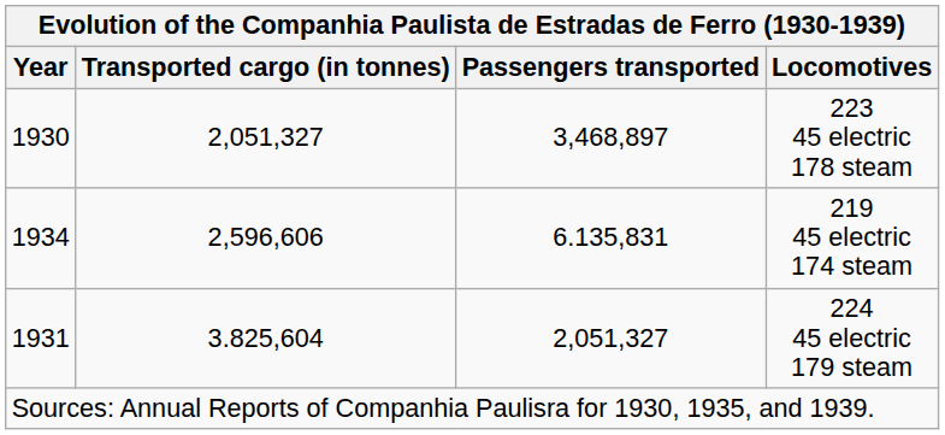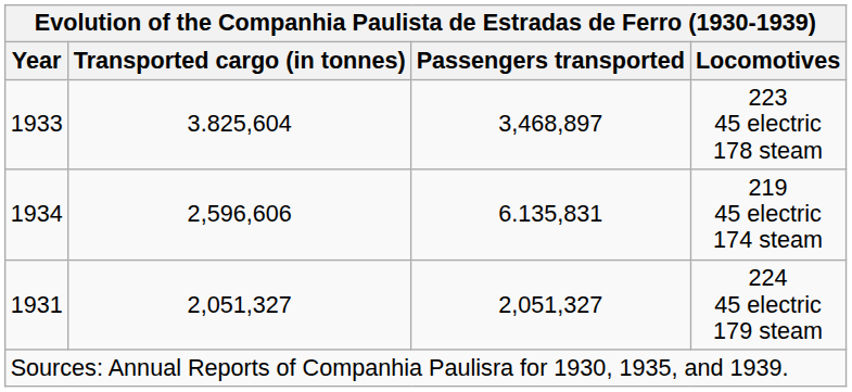 <table class="wikitable">
 <tr>
 <th colspan="4">Evolution of the Companhia Paulista de Estradas de Ferro (1930-1939)</th>
 </tr>
 <tr>
 <th align="center">Year</th>
 <th align="center">Transported cargo (in tonnes)</th>
 <th align="center">Passengers transported</th>
 <th align="center">Locomotives</th>
 </tr>
 <tr>
-<td align="center">1930</td>
-<td align="center">2,051,327</td>
+<td align="center">1933</td>
+<td align="center">3.825,604</td>
 <td align="center">3,468,897</td>
 <td align="center">223<br>45 electric<br>178 steam</td>
 </tr>
 <tr>
 <td align="center">1934</td>
 <td align="center">2,596,606</td>
 <td align="center">6.135,831</td>
 <td align="center">219<br>45 electric<br>174 steam</td>
 </tr>
 <tr>
 <td align="center">1931</td>
-<td align="center">3.825,604</td>
+<td align="center">2,051,327</td>
 <td align="center">2,051,327</td>
 <td align="center">224<br>45 electric<br>179 steam</td>
 </tr>
 <tr>
 <td colspan="4">Sources: Annual Reports of  Companhia Paulisra for 1930, 1935, and 1939.</td>
 </tr>
 </table>
